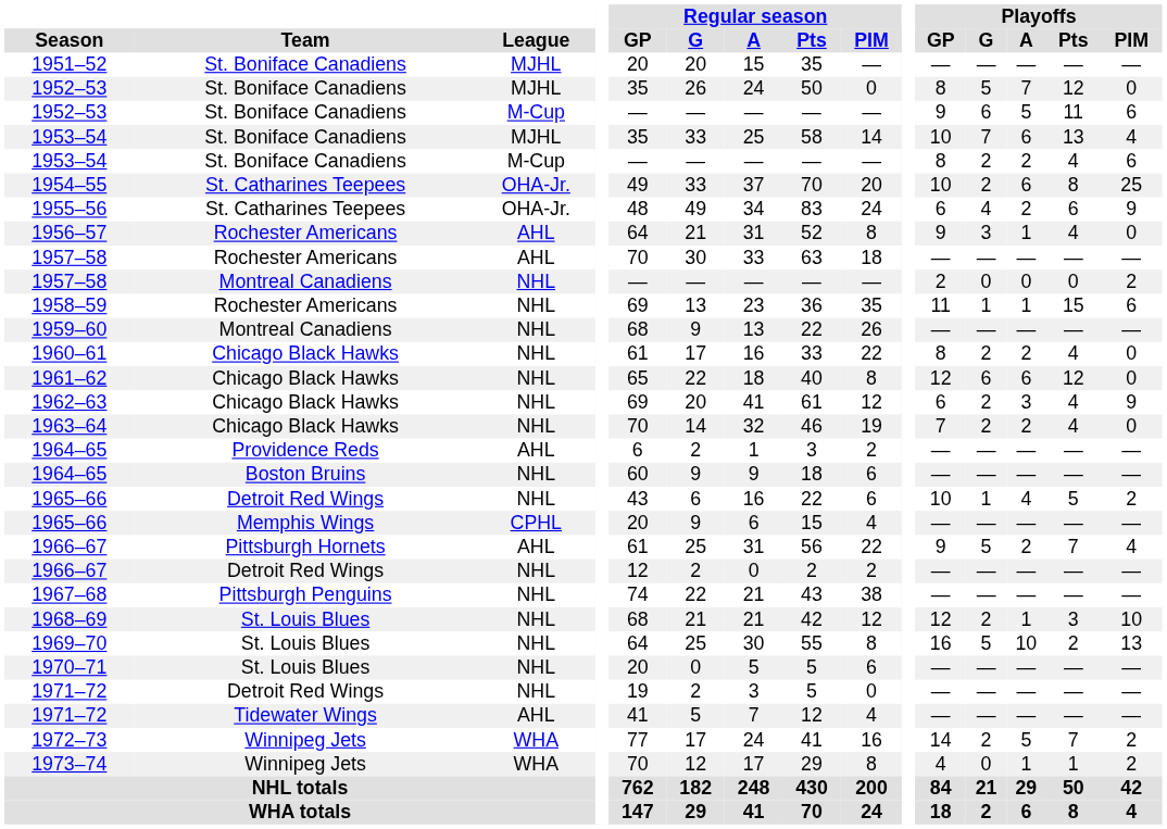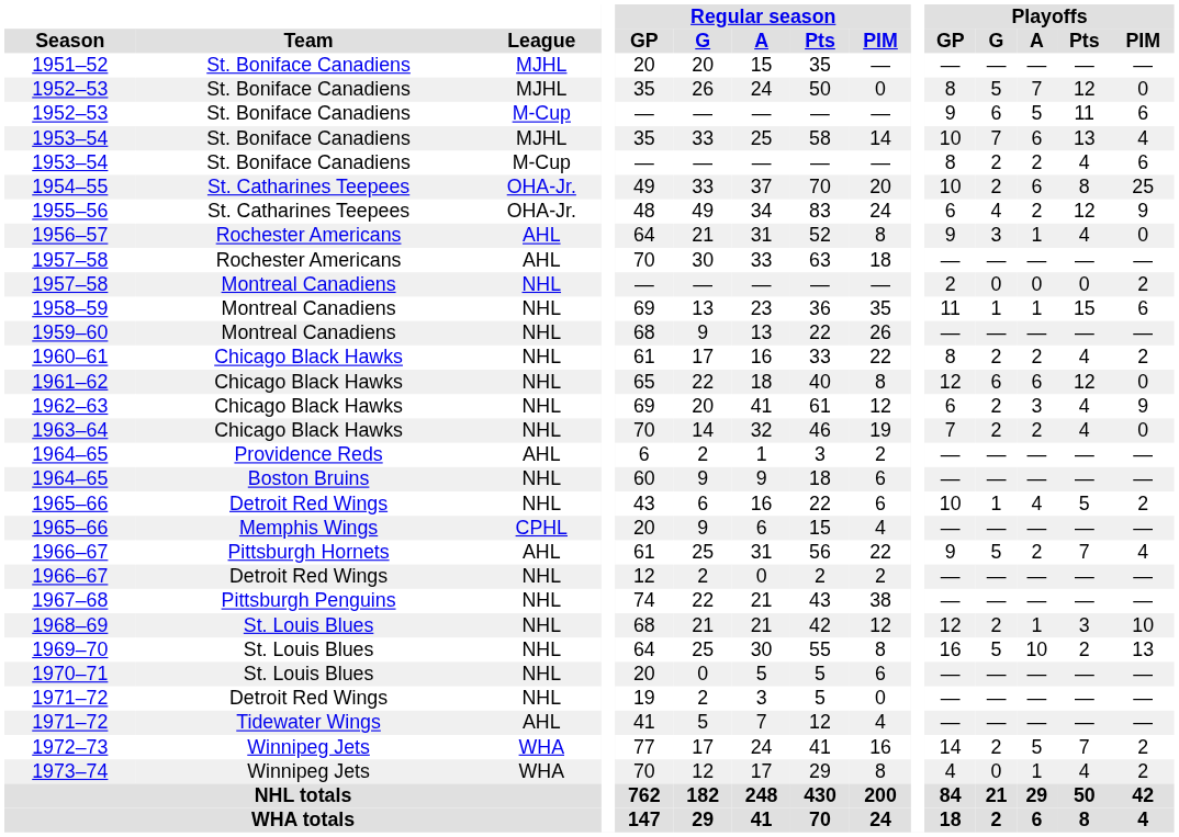 <table border="0" cellpadding="1" cellspacing="0" style="text-align:center; width:60em">
 <tr bgcolor="#e0e0e0">
 <th colspan="3"  bgcolor="#ffffff"> </th>
 <th rowspan="99" bgcolor="#ffffff"> </th>
 <th colspan="5"><a href='#'>Regular season</a></th>
 <th rowspan="99" bgcolor="#ffffff"> </th>
 <th colspan="5">Playoffs</th>
 </tr>
 <tr bgcolor="#e0e0e0">
 <th>Season</th>
 <th>Team</th>
 <th>League</th>
 <th>GP</th>
 <th><a href='#'>G</a></th>
 <th><a href='#'>A</a></th>
 <th><a href='#'>Pts</a></th>
 <th><a href='#'>PIM</a></th>
 <th>GP</th>
 <th>G</th>
 <th>A</th>
 <th>Pts</th>
 <th>PIM</th>
 </tr>
 <tr>
 <td><a href='#'>1951–52</a></td>
 <td><a href='#'>St. Boniface Canadiens</a></td>
 <td><a href='#'>MJHL</a></td>
 <td>20</td>
 <td>20</td>
 <td>15</td>
 <td>35</td>
 <td>—</td>
 <td>—</td>
 <td>—</td>
 <td>—</td>
 <td>—</td>
 <td>—</td>
 </tr>
 <tr bgcolor="#f0f0f0">
 <td><a href='#'>1952–53</a></td>
 <td>St. Boniface Canadiens</td>
 <td>MJHL</td>
 <td>35</td>
 <td>26</td>
 <td>24</td>
 <td>50</td>
 <td>0</td>
 <td>8</td>
 <td>5</td>
 <td>7</td>
 <td>12</td>
 <td>0</td>
 </tr>
 <tr>
 <td><a href='#'>1952–53</a></td>
 <td>St. Boniface Canadiens</td>
 <td><a href='#'>M-Cup</a></td>
 <td>—</td>
 <td>—</td>
 <td>—</td>
 <td>—</td>
 <td>—</td>
 <td>9</td>
 <td>6</td>
 <td>5</td>
 <td>11</td>
 <td>6</td>
 </tr>
 <tr bgcolor="#f0f0f0">
 <td><a href='#'>1953–54</a></td>
 <td>St. Boniface Canadiens</td>
 <td>MJHL</td>
 <td>35</td>
 <td>33</td>
 <td>25</td>
 <td>58</td>
 <td>14</td>
 <td>10</td>
 <td>7</td>
 <td>6</td>
 <td>13</td>
 <td>4</td>
 </tr>
 <tr>
 <td><a href='#'>1953–54</a></td>
 <td>St. Boniface Canadiens</td>
 <td>M-Cup</td>
 <td>—</td>
 <td>—</td>
 <td>—</td>
 <td>—</td>
 <td>—</td>
 <td>8</td>
 <td>2</td>
 <td>2</td>
 <td>4</td>
 <td>6</td>
 </tr>
 <tr bgcolor="#f0f0f0">
 <td><a href='#'>1954–55</a></td>
 <td><a href='#'>St. Catharines Teepees</a></td>
 <td><a href='#'>OHA-Jr.</a></td>
 <td>49</td>
 <td>33</td>
 <td>37</td>
 <td>70</td>
 <td>20</td>
 <td>10</td>
 <td>2</td>
 <td>6</td>
 <td>8</td>
 <td>25</td>
 </tr>
 <tr>
 <td><a href='#'>1955–56</a></td>
 <td>St. Catharines Teepees</td>
 <td>OHA-Jr.</td>
 <td>48</td>
 <td>49</td>
 <td>34</td>
 <td>83</td>
 <td>24</td>
 <td>6</td>
 <td>4</td>
 <td>2</td>
-<td>6</td>
+<td>12</td>
 <td>9</td>
 </tr>
 <tr bgcolor="#f0f0f0">
 <td><a href='#'>1956–57</a></td>
 <td><a href='#'>Rochester Americans</a></td>
 <td><a href='#'>AHL</a></td>
 <td>64</td>
 <td>21</td>
 <td>31</td>
 <td>52</td>
 <td>8</td>
 <td>9</td>
 <td>3</td>
 <td>1</td>
 <td>4</td>
 <td>0</td>
 </tr>
 <tr>
 <td><a href='#'>1957–58</a></td>
 <td>Rochester Americans</td>
 <td>AHL</td>
 <td>70</td>
 <td>30</td>
 <td>33</td>
 <td>63</td>
 <td>18</td>
 <td>—</td>
 <td>—</td>
 <td>—</td>
 <td>—</td>
 <td>—</td>
 </tr>
 <tr bgcolor="#f0f0f0">
 <td><a href='#'>1957–58</a></td>
 <td><a href='#'>Montreal Canadiens</a></td>
 <td><a href='#'>NHL</a></td>
 <td>—</td>
 <td>—</td>
 <td>—</td>
 <td>—</td>
 <td>—</td>
 <td>2</td>
 <td>0</td>
 <td>0</td>
 <td>0</td>
 <td>2</td>
 </tr>
 <tr>
 <td><a href='#'>1958–59</a></td>
-<td>Rochester Americans</td>
+<td>Montreal Canadiens</td>
 <td>NHL</td>
 <td>69</td>
 <td>13</td>
 <td>23</td>
 <td>36</td>
 <td>35</td>
 <td>11</td>
 <td>1</td>
 <td>1</td>
 <td>15</td>
 <td>6</td>
 </tr>
 <tr bgcolor="#f0f0f0">
 <td><a href='#'>1959–60</a></td>
 <td>Montreal Canadiens</td>
 <td>NHL</td>
 <td>68</td>
 <td>9</td>
 <td>13</td>
 <td>22</td>
 <td>26</td>
 <td>—</td>
 <td>—</td>
 <td>—</td>
 <td>—</td>
 <td>—</td>
 </tr>
 <tr>
 <td><a href='#'>1960–61</a></td>
 <td><a href='#'>Chicago Black Hawks</a></td>
 <td>NHL</td>
 <td>61</td>
 <td>17</td>
 <td>16</td>
 <td>33</td>
 <td>22</td>
 <td>8</td>
 <td>2</td>
 <td>2</td>
 <td>4</td>
-<td>0</td>
+<td>2</td>
 </tr>
 <tr bgcolor="#f0f0f0">
 <td><a href='#'>1961–62</a></td>
 <td>Chicago Black Hawks</td>
 <td>NHL</td>
 <td>65</td>
 <td>22</td>
 <td>18</td>
 <td>40</td>
 <td>8</td>
 <td>12</td>
 <td>6</td>
 <td>6</td>
 <td>12</td>
 <td>0</td>
 </tr>
 <tr>
 <td><a href='#'>1962–63</a></td>
 <td>Chicago Black Hawks</td>
 <td>NHL</td>
 <td>69</td>
 <td>20</td>
 <td>41</td>
 <td>61</td>
 <td>12</td>
 <td>6</td>
 <td>2</td>
 <td>3</td>
 <td>4</td>
 <td>9</td>
 </tr>
 <tr bgcolor="#f0f0f0">
 <td><a href='#'>1963–64</a></td>
 <td>Chicago Black Hawks</td>
 <td>NHL</td>
 <td>70</td>
 <td>14</td>
 <td>32</td>
 <td>46</td>
 <td>19</td>
 <td>7</td>
 <td>2</td>
 <td>2</td>
 <td>4</td>
 <td>0</td>
 </tr>
 <tr>
 <td><a href='#'>1964–65</a></td>
 <td><a href='#'>Providence Reds</a></td>
 <td>AHL</td>
 <td>6</td>
 <td>2</td>
 <td>1</td>
 <td>3</td>
 <td>2</td>
 <td>—</td>
 <td>—</td>
 <td>—</td>
 <td>—</td>
 <td>—</td>
 </tr>
 <tr bgcolor="#f0f0f0">
 <td><a href='#'>1964–65</a></td>
 <td><a href='#'>Boston Bruins</a></td>
 <td>NHL</td>
 <td>60</td>
 <td>9</td>
 <td>9</td>
 <td>18</td>
 <td>6</td>
 <td>—</td>
 <td>—</td>
 <td>—</td>
 <td>—</td>
 <td>—</td>
 </tr>
 <tr>
 <td><a href='#'>1965–66</a></td>
 <td><a href='#'>Detroit Red Wings</a></td>
 <td>NHL</td>
 <td>43</td>
 <td>6</td>
 <td>16</td>
 <td>22</td>
 <td>6</td>
 <td>10</td>
 <td>1</td>
 <td>4</td>
 <td>5</td>
 <td>2</td>
 </tr>
 <tr bgcolor="#f0f0f0">
 <td><a href='#'>1965–66</a></td>
 <td><a href='#'>Memphis Wings</a></td>
 <td><a href='#'>CPHL</a></td>
 <td>20</td>
 <td>9</td>
 <td>6</td>
 <td>15</td>
 <td>4</td>
 <td>—</td>
 <td>—</td>
 <td>—</td>
 <td>—</td>
 <td>—</td>
 </tr>
 <tr>
 <td><a href='#'>1966–67</a></td>
 <td><a href='#'>Pittsburgh Hornets</a></td>
 <td>AHL</td>
 <td>61</td>
 <td>25</td>
 <td>31</td>
 <td>56</td>
 <td>22</td>
 <td>9</td>
 <td>5</td>
 <td>2</td>
 <td>7</td>
 <td>4</td>
 </tr>
 <tr bgcolor="#f0f0f0">
 <td><a href='#'>1966–67</a></td>
 <td>Detroit Red Wings</td>
 <td>NHL</td>
 <td>12</td>
 <td>2</td>
 <td>0</td>
 <td>2</td>
 <td>2</td>
 <td>—</td>
 <td>—</td>
 <td>—</td>
 <td>—</td>
 <td>—</td>
 </tr>
 <tr>
 <td><a href='#'>1967–68</a></td>
 <td><a href='#'>Pittsburgh Penguins</a></td>
 <td>NHL</td>
 <td>74</td>
 <td>22</td>
 <td>21</td>
 <td>43</td>
 <td>38</td>
 <td>—</td>
 <td>—</td>
 <td>—</td>
 <td>—</td>
 <td>—</td>
 </tr>
 <tr bgcolor="#f0f0f0">
 <td><a href='#'>1968–69</a></td>
 <td><a href='#'>St. Louis Blues</a></td>
 <td>NHL</td>
 <td>68</td>
 <td>21</td>
 <td>21</td>
 <td>42</td>
 <td>12</td>
 <td>12</td>
 <td>2</td>
 <td>1</td>
 <td>3</td>
 <td>10</td>
 </tr>
 <tr>
 <td><a href='#'>1969–70</a></td>
 <td>St. Louis Blues</td>
 <td>NHL</td>
 <td>64</td>
 <td>25</td>
 <td>30</td>
 <td>55</td>
 <td>8</td>
 <td>16</td>
 <td>5</td>
 <td>10</td>
 <td>2</td>
 <td>13</td>
 </tr>
 <tr bgcolor="#f0f0f0">
 <td><a href='#'>1970–71</a></td>
 <td>St. Louis Blues</td>
 <td>NHL</td>
 <td>20</td>
 <td>0</td>
 <td>5</td>
 <td>5</td>
 <td>6</td>
 <td>—</td>
 <td>—</td>
 <td>—</td>
 <td>—</td>
 <td>—</td>
 </tr>
 <tr>
 <td><a href='#'>1971–72</a></td>
 <td>Detroit Red Wings</td>
 <td>NHL</td>
 <td>19</td>
 <td>2</td>
 <td>3</td>
 <td>5</td>
 <td>0</td>
 <td>—</td>
 <td>—</td>
 <td>—</td>
 <td>—</td>
 <td>—</td>
 </tr>
 <tr bgcolor="#f0f0f0">
 <td><a href='#'>1971–72</a></td>
 <td><a href='#'>Tidewater Wings</a></td>
 <td>AHL</td>
 <td>41</td>
 <td>5</td>
 <td>7</td>
 <td>12</td>
 <td>4</td>
 <td>—</td>
 <td>—</td>
 <td>—</td>
 <td>—</td>
 <td>—</td>
 </tr>
 <tr>
 <td><a href='#'>1972–73</a></td>
 <td><a href='#'>Winnipeg Jets</a></td>
 <td><a href='#'>WHA</a></td>
 <td>77</td>
 <td>17</td>
 <td>24</td>
 <td>41</td>
 <td>16</td>
 <td>14</td>
 <td>2</td>
 <td>5</td>
 <td>7</td>
 <td>2</td>
 </tr>
 <tr bgcolor="#f0f0f0">
 <td><a href='#'>1973–74</a></td>
 <td>Winnipeg Jets</td>
 <td>WHA</td>
 <td>70</td>
 <td>12</td>
 <td>17</td>
 <td>29</td>
 <td>8</td>
 <td>4</td>
 <td>0</td>
 <td>1</td>
-<td>1</td>
+<td>4</td>
 <td>2</td>
 </tr>
 <tr bgcolor="#e0e0e0">
 <th colspan="3">NHL totals</th>
 <th>762</th>
 <th>182</th>
 <th>248</th>
 <th>430</th>
 <th>200</th>
 <th>84</th>
 <th>21</th>
 <th>29</th>
 <th>50</th>
 <th>42</th>
 </tr>
 <tr bgcolor="#e0e0e0">
 <th colspan="3">WHA totals</th>
 <th>147</th>
 <th>29</th>
 <th>41</th>
 <th>70</th>
 <th>24</th>
 <th>18</th>
 <th>2</th>
 <th>6</th>
 <th>8</th>
 <th>4</th>
 </tr>
 </table>
